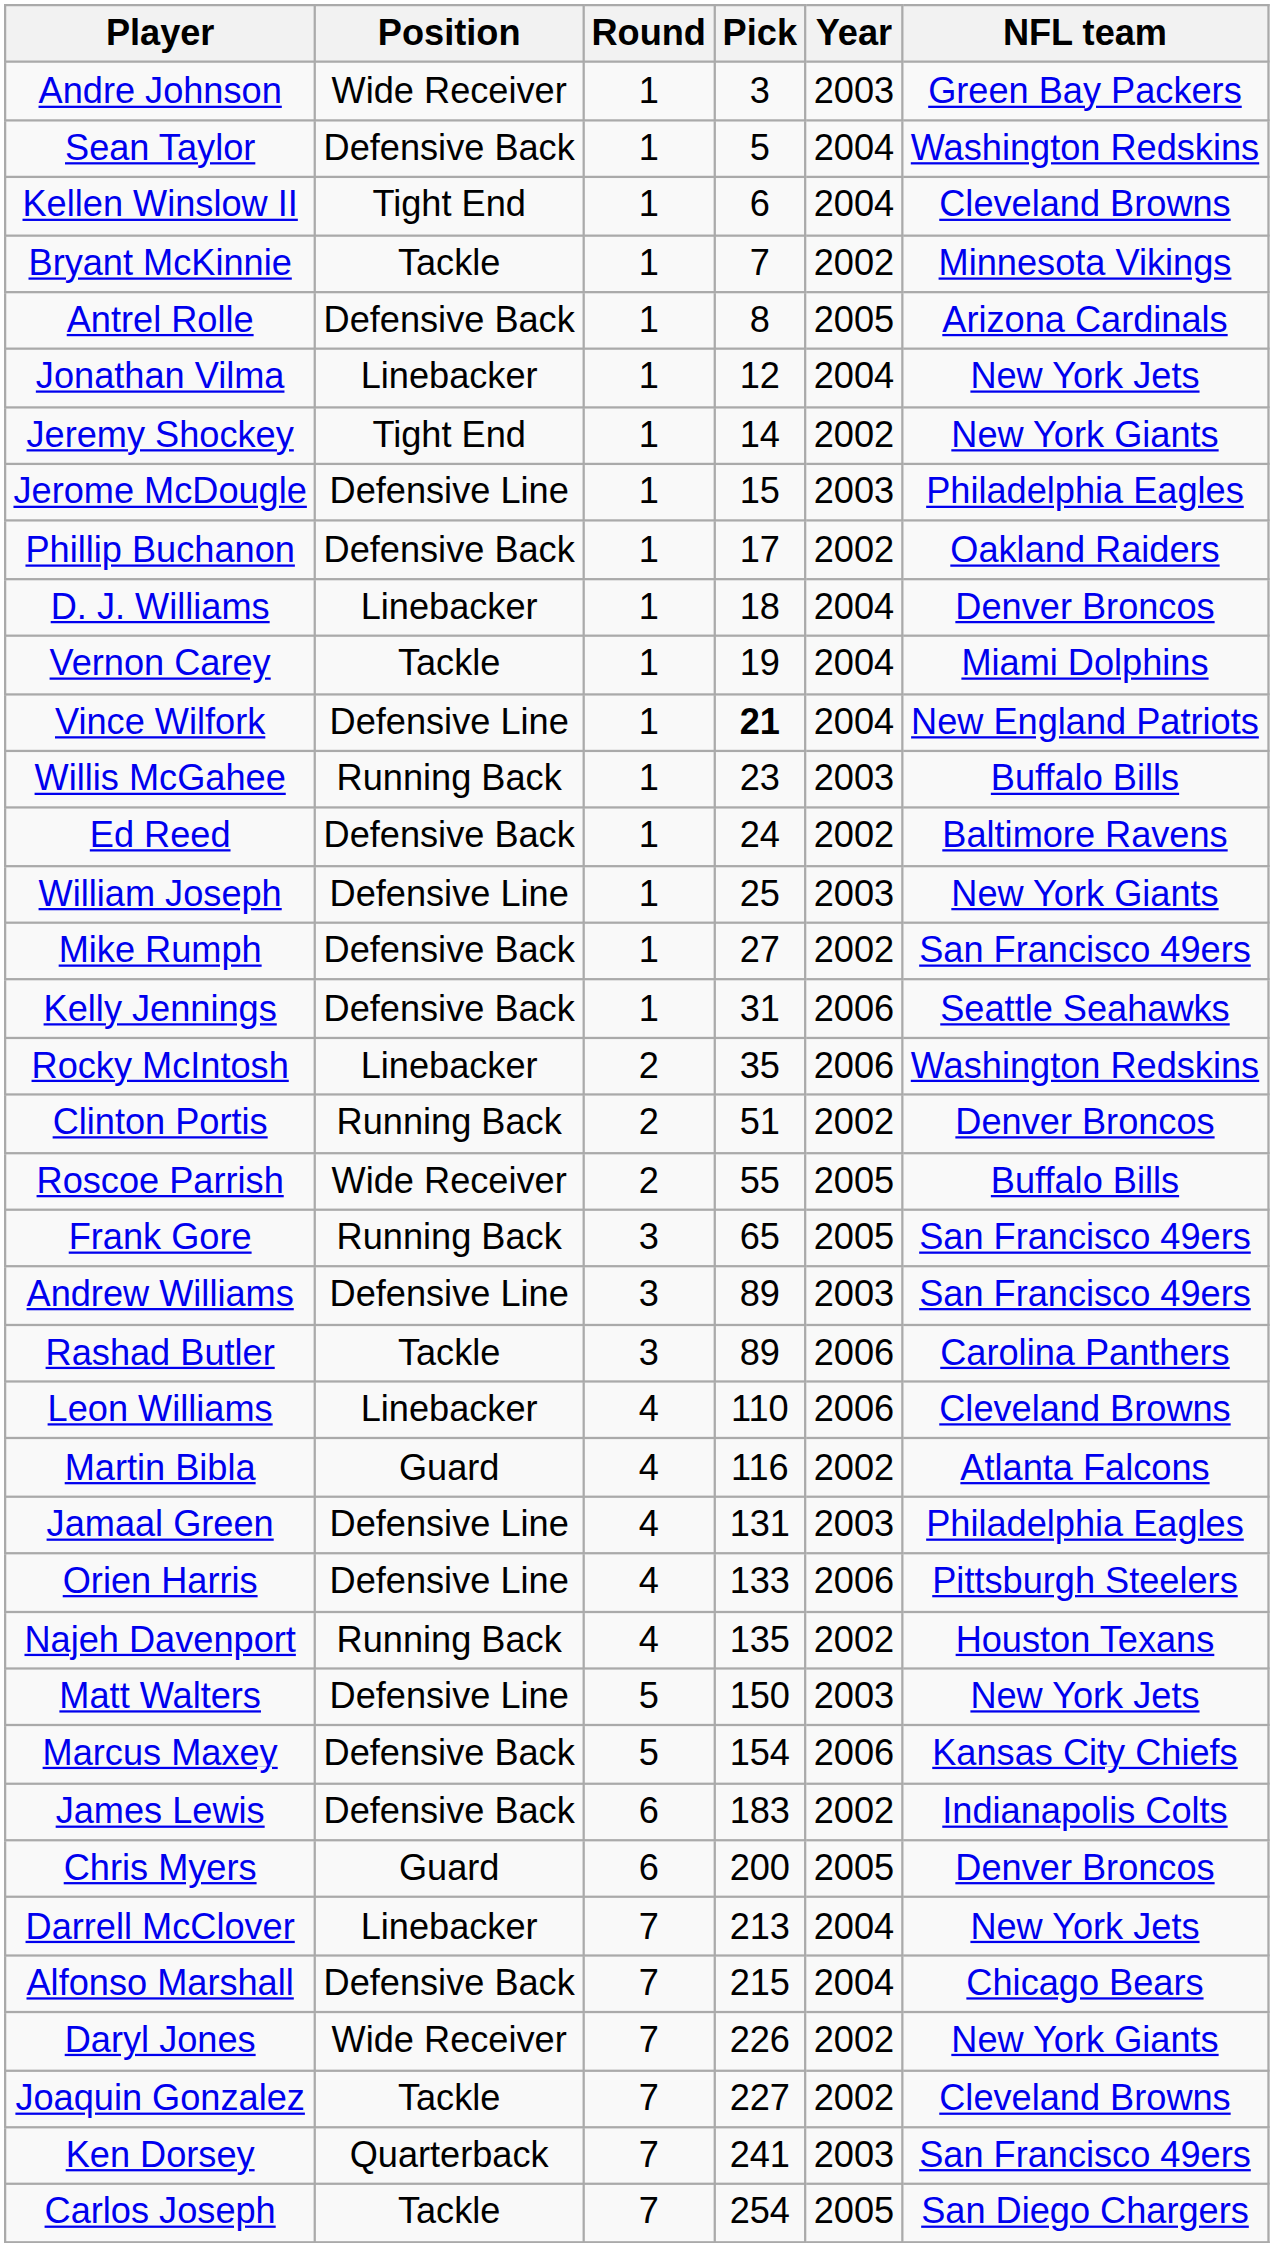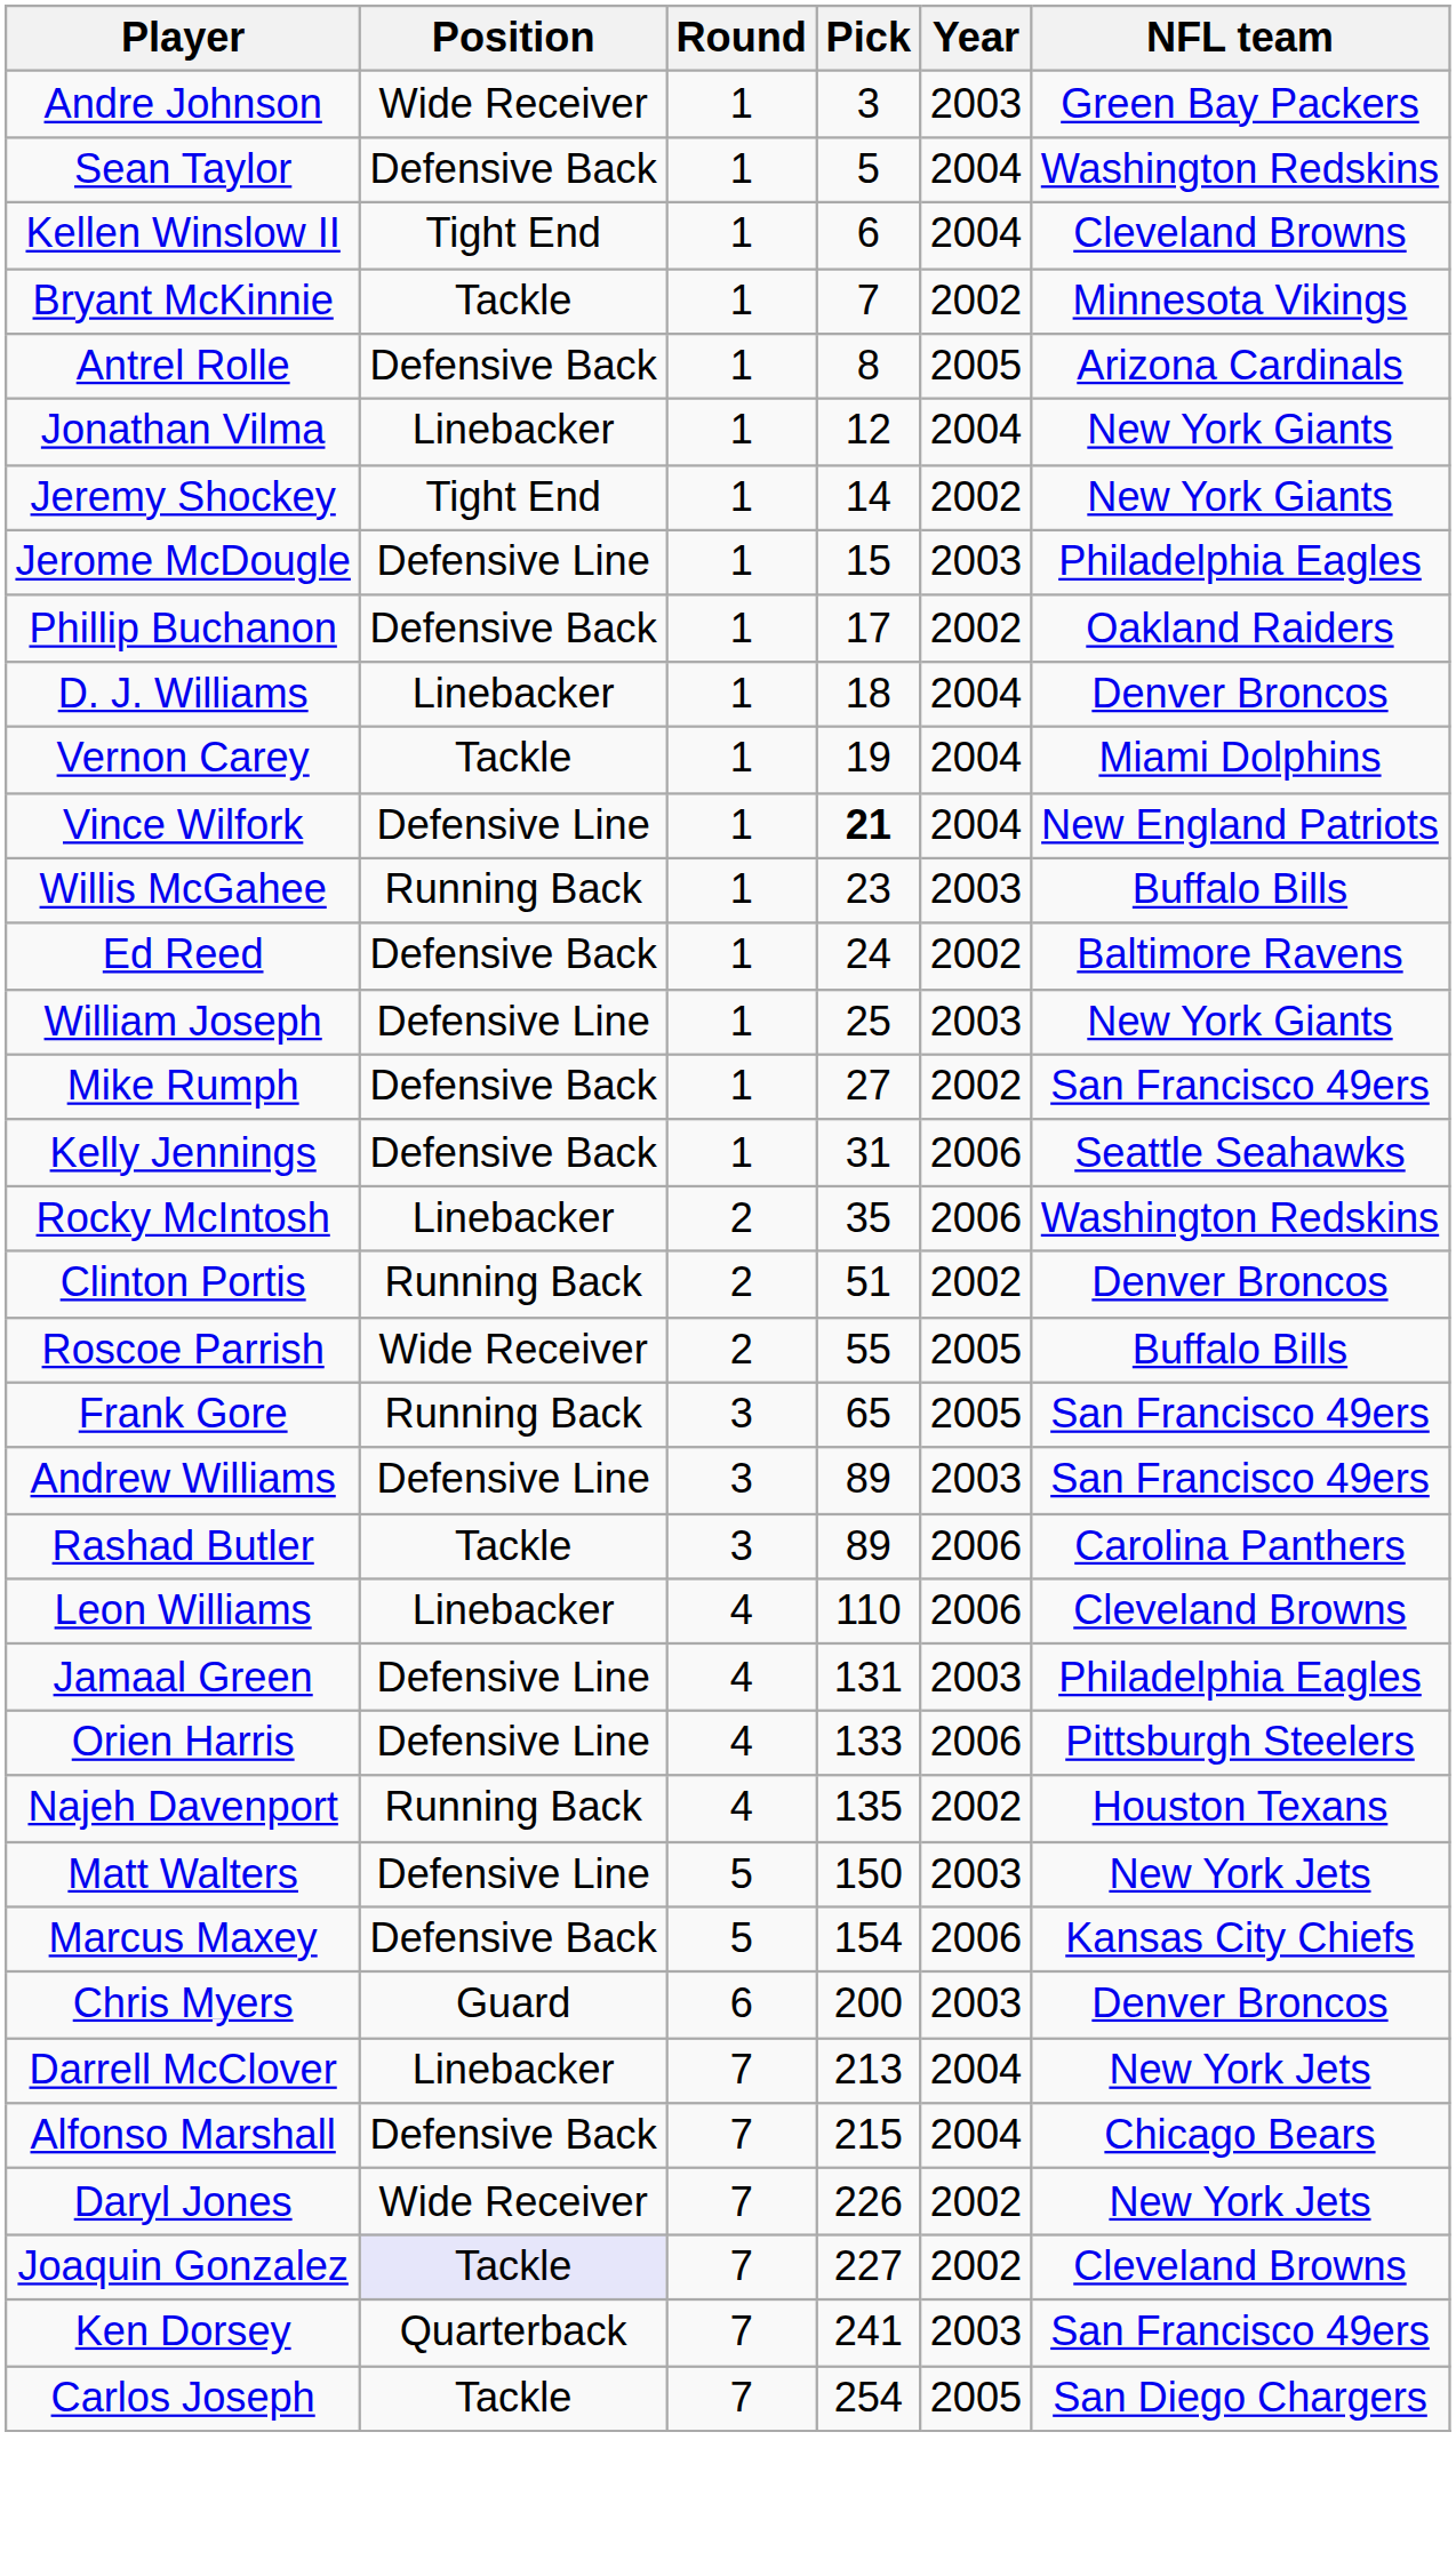 <table class="wikitable sortable" style="text-align:center">
 <tr>
 <th>Player</th>
 <th>Position</th>
 <th>Round</th>
 <th>Pick</th>
 <th>Year</th>
 <th>NFL team</th>
 </tr>
 <tr>
 <td><a href='#'>Andre Johnson</a></td>
 <td>Wide Receiver</td>
 <td>1</td>
 <td>3</td>
 <td>2003</td>
 <td><a href='#'>Green Bay Packers</a></td>
 </tr>
 <tr>
 <td><a href='#'>Sean Taylor</a></td>
 <td>Defensive Back</td>
 <td>1</td>
 <td>5</td>
 <td>2004</td>
 <td><a href='#'>Washington Redskins</a></td>
 </tr>
 <tr>
 <td><a href='#'>Kellen Winslow II</a></td>
 <td>Tight End</td>
 <td>1</td>
 <td>6</td>
 <td>2004</td>
 <td><a href='#'>Cleveland Browns</a></td>
 </tr>
 <tr>
 <td><a href='#'>Bryant McKinnie</a></td>
 <td>Tackle</td>
 <td>1</td>
 <td>7</td>
 <td>2002</td>
 <td><a href='#'>Minnesota Vikings</a></td>
 </tr>
 <tr>
 <td><a href='#'>Antrel Rolle</a></td>
 <td>Defensive Back</td>
 <td>1</td>
 <td>8</td>
 <td>2005</td>
 <td><a href='#'>Arizona Cardinals</a></td>
 </tr>
 <tr>
 <td><a href='#'>Jonathan Vilma</a></td>
 <td>Linebacker</td>
 <td>1</td>
 <td>12</td>
 <td>2004</td>
-<td><a href='#'>New York Jets</a></td>
+<td><a href='#'>New York Giants</a></td>
 </tr>
 <tr>
 <td><a href='#'>Jeremy Shockey</a></td>
 <td>Tight End</td>
 <td>1</td>
 <td>14</td>
 <td>2002</td>
 <td><a href='#'>New York Giants</a></td>
 </tr>
 <tr>
 <td><a href='#'>Jerome McDougle</a></td>
 <td>Defensive Line</td>
 <td>1</td>
 <td>15</td>
 <td>2003</td>
 <td><a href='#'>Philadelphia Eagles</a></td>
 </tr>
 <tr>
 <td><a href='#'>Phillip Buchanon</a></td>
 <td>Defensive Back</td>
 <td>1</td>
 <td>17</td>
 <td>2002</td>
 <td><a href='#'>Oakland Raiders</a></td>
 </tr>
 <tr>
 <td><a href='#'>D. J. Williams</a></td>
 <td>Linebacker</td>
 <td>1</td>
 <td>18</td>
 <td>2004</td>
 <td><a href='#'>Denver Broncos</a></td>
 </tr>
 <tr>
 <td><a href='#'>Vernon Carey</a></td>
 <td>Tackle</td>
 <td>1</td>
 <td>19</td>
 <td>2004</td>
 <td><a href='#'>Miami Dolphins</a></td>
 </tr>
 <tr>
 <td><a href='#'>Vince Wilfork</a></td>
 <td>Defensive Line</td>
 <td>1</td>
 <td><strong>21</strong></td>
 <td>2004</td>
 <td><a href='#'>New England Patriots</a></td>
 </tr>
 <tr>
 <td><a href='#'>Willis McGahee</a></td>
 <td>Running Back</td>
 <td>1</td>
 <td>23</td>
 <td>2003</td>
 <td><a href='#'>Buffalo Bills</a></td>
 </tr>
 <tr>
 <td><a href='#'>Ed Reed</a></td>
 <td>Defensive Back</td>
 <td>1</td>
 <td>24</td>
 <td>2002</td>
 <td><a href='#'>Baltimore Ravens</a></td>
 </tr>
 <tr>
 <td><a href='#'>William Joseph</a></td>
 <td>Defensive Line</td>
 <td>1</td>
 <td>25</td>
 <td>2003</td>
 <td><a href='#'>New York Giants</a></td>
 </tr>
 <tr>
 <td><a href='#'>Mike Rumph</a></td>
 <td>Defensive Back</td>
 <td>1</td>
 <td>27</td>
 <td>2002</td>
 <td><a href='#'>San Francisco 49ers</a></td>
 </tr>
 <tr>
 <td><a href='#'>Kelly Jennings</a></td>
 <td>Defensive Back</td>
 <td>1</td>
 <td>31</td>
 <td>2006</td>
 <td><a href='#'>Seattle Seahawks</a></td>
 </tr>
 <tr>
 <td><a href='#'>Rocky McIntosh</a></td>
 <td>Linebacker</td>
 <td>2</td>
 <td>35</td>
 <td>2006</td>
 <td><a href='#'>Washington Redskins</a></td>
 </tr>
 <tr>
 <td><a href='#'>Clinton Portis</a></td>
 <td>Running Back</td>
 <td>2</td>
 <td>51</td>
 <td>2002</td>
 <td><a href='#'>Denver Broncos</a></td>
 </tr>
 <tr>
 <td><a href='#'>Roscoe Parrish</a></td>
 <td>Wide Receiver</td>
 <td>2</td>
 <td>55</td>
 <td>2005</td>
 <td><a href='#'>Buffalo Bills</a></td>
 </tr>
 <tr>
 <td><a href='#'>Frank Gore</a></td>
 <td>Running Back</td>
 <td>3</td>
 <td>65</td>
 <td>2005</td>
 <td><a href='#'>San Francisco 49ers</a></td>
 </tr>
 <tr>
 <td><a href='#'>Andrew Williams</a></td>
 <td>Defensive Line</td>
 <td>3</td>
 <td>89</td>
 <td>2003</td>
 <td><a href='#'>San Francisco 49ers</a></td>
 </tr>
 <tr>
 <td><a href='#'>Rashad Butler</a></td>
 <td>Tackle</td>
 <td>3</td>
 <td>89</td>
 <td>2006</td>
 <td><a href='#'>Carolina Panthers</a></td>
 </tr>
 <tr>
 <td><a href='#'>Leon Williams</a></td>
 <td>Linebacker</td>
 <td>4</td>
 <td>110</td>
 <td>2006</td>
 <td><a href='#'>Cleveland Browns</a></td>
 </tr>
 <tr>
-<td><a href='#'>Martin Bibla</a></td>
-<td>Guard</td>
-<td>4</td>
-<td>116</td>
-<td>2002</td>
-<td><a href='#'>Atlanta Falcons</a></td>
-</tr>
-<tr>
 <td><a href='#'>Jamaal Green</a></td>
 <td>Defensive Line</td>
 <td>4</td>
 <td>131</td>
 <td>2003</td>
 <td><a href='#'>Philadelphia Eagles</a></td>
 </tr>
 <tr>
 <td><a href='#'>Orien Harris</a></td>
 <td>Defensive Line</td>
 <td>4</td>
 <td>133</td>
 <td>2006</td>
 <td><a href='#'>Pittsburgh Steelers</a></td>
 </tr>
 <tr>
 <td><a href='#'>Najeh Davenport</a></td>
 <td>Running Back</td>
 <td>4</td>
 <td>135</td>
 <td>2002</td>
 <td><a href='#'>Houston Texans</a></td>
 </tr>
 <tr>
 <td><a href='#'>Matt Walters</a></td>
 <td>Defensive Line</td>
 <td>5</td>
 <td>150</td>
 <td>2003</td>
 <td><a href='#'>New York Jets</a></td>
 </tr>
 <tr>
 <td><a href='#'>Marcus Maxey</a></td>
 <td>Defensive Back</td>
 <td>5</td>
 <td>154</td>
 <td>2006</td>
 <td><a href='#'>Kansas City Chiefs</a></td>
 </tr>
 <tr>
-<td><a href='#'>James Lewis</a></td>
-<td>Defensive Back</td>
-<td>6</td>
-<td>183</td>
-<td>2002</td>
-<td><a href='#'>Indianapolis Colts</a></td>
-</tr>
-<tr>
 <td><a href='#'>Chris Myers</a></td>
 <td>Guard</td>
 <td>6</td>
 <td>200</td>
-<td>2005</td>
+<td>2003</td>
 <td><a href='#'>Denver Broncos</a></td>
 </tr>
 <tr>
 <td><a href='#'>Darrell McClover</a></td>
 <td>Linebacker</td>
 <td>7</td>
 <td>213</td>
 <td>2004</td>
 <td><a href='#'>New York Jets</a></td>
 </tr>
 <tr>
 <td><a href='#'>Alfonso Marshall</a></td>
 <td>Defensive Back</td>
 <td>7</td>
 <td>215</td>
 <td>2004</td>
 <td><a href='#'>Chicago Bears</a></td>
 </tr>
 <tr>
 <td><a href='#'>Daryl Jones</a></td>
 <td>Wide Receiver</td>
 <td>7</td>
 <td>226</td>
 <td>2002</td>
-<td><a href='#'>New York Giants</a></td>
+<td><a href='#'>New York Jets</a></td>
 </tr>
 <tr>
 <td><a href='#'>Joaquin Gonzalez</a></td>
-<td>Tackle</td>
+<td style="background: lavender;">Tackle</td>
 <td>7</td>
 <td>227</td>
 <td>2002</td>
 <td><a href='#'>Cleveland Browns</a></td>
 </tr>
 <tr>
 <td><a href='#'>Ken Dorsey</a></td>
 <td>Quarterback</td>
 <td>7</td>
 <td>241</td>
 <td>2003</td>
 <td><a href='#'>San Francisco 49ers</a></td>
 </tr>
 <tr>
 <td><a href='#'>Carlos Joseph</a></td>
 <td>Tackle</td>
 <td>7</td>
 <td>254</td>
 <td>2005</td>
 <td><a href='#'>San Diego Chargers</a></td>
 </tr>
 <tr>
 </tr>
 </table>
